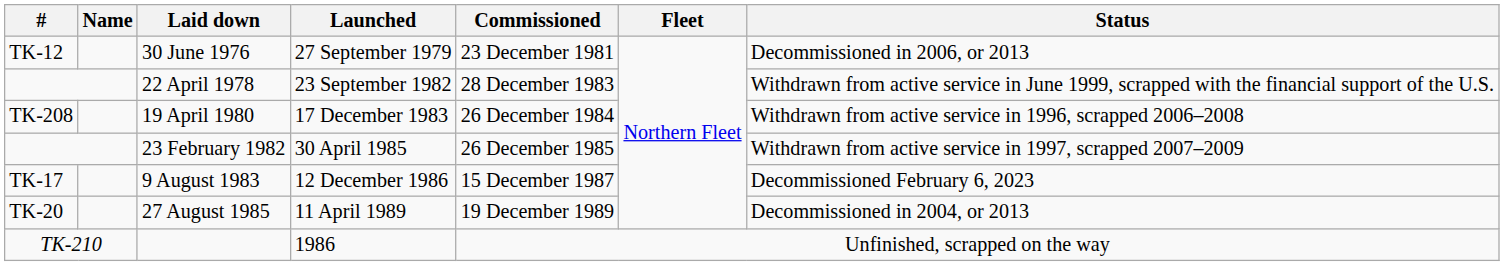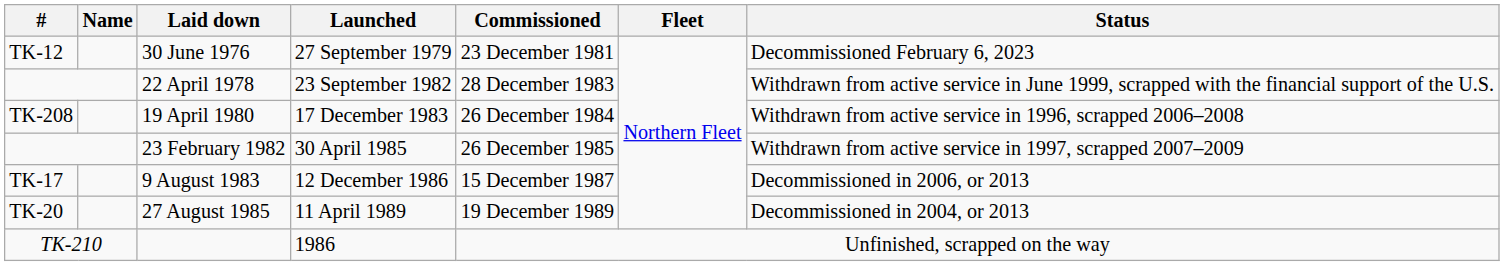 <table class="wikitable">
 <tr>
 <th>#</th>
 <th>Name</th>
 <th>Laid down</th>
 <th>Launched</th>
 <th>Commissioned</th>
 <th>Fleet</th>
 <th>Status</th>
 </tr>
 <tr>
 <td>TK-12</td>
 <td></td>
 <td>30 June 1976</td>
 <td>27 September 1979</td>
 <td>23 December 1981</td>
 <td rowspan=6><a href='#'>Northern Fleet</a></td>
-<td>Decommissioned in 2006, or 2013</td>
+<td>Decommissioned February 6, 2023</td>
 </tr>
 <tr>
 <td colspan="2" align="center"></td>
 <td>22 April 1978</td>
 <td>23 September 1982</td>
 <td>28 December 1983</td>
 <td>Withdrawn from active service in June 1999, scrapped with the financial support of the U.S.</td>
 </tr>
 <tr>
 <td>TK-208</td>
 <td></td>
 <td>19 April 1980</td>
 <td>17 December 1983</td>
 <td>26 December 1984</td>
 <td>Withdrawn from active service in 1996, scrapped 2006–2008</td>
 </tr>
 <tr>
 <td colspan="2" align="center"></td>
 <td>23 February 1982</td>
 <td>30 April 1985</td>
 <td>26 December 1985</td>
 <td>Withdrawn from active service in 1997, scrapped 2007–2009</td>
 </tr>
 <tr>
 <td>TK-17</td>
 <td></td>
 <td>9 August 1983</td>
 <td>12 December 1986</td>
 <td>15 December 1987</td>
-<td>Decommissioned February 6, 2023</td>
+<td>Decommissioned in 2006, or 2013</td>
 </tr>
 <tr>
 <td>TK-20</td>
 <td></td>
 <td>27 August 1985</td>
 <td>11 April 1989</td>
 <td>19 December 1989</td>
 <td>Decommissioned in 2004, or 2013</td>
 </tr>
 <tr>
 <td colspan="2" align="center"><em>TK-210</em></td>
 <td></td>
 <td>1986</td>
 <td colspan="4" align="center">Unfinished, scrapped on the way</td>
 </tr>
 </table>
